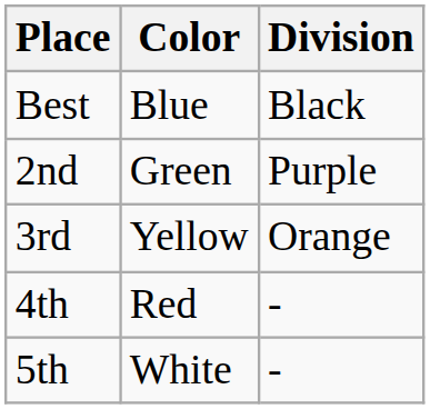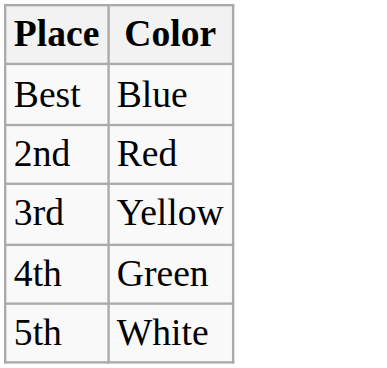 <table class="wikitable">
 <tr>
 <th>Place</th>
 <th>Color</th>
-<th>Division</th>
 </tr>
 <tr>
 <td>Best</td>
 <td>Blue</td>
-<td>Black</td>
 </tr>
 <tr>
 <td>2nd</td>
-<td>Green</td>
-<td>Purple</td>
+<td>Red</td>
 </tr>
 <tr>
 <td>3rd</td>
 <td>Yellow</td>
-<td>Orange</td>
 </tr>
 <tr>
 <td>4th</td>
-<td>Red</td>
-<td>-</td>
+<td>Green</td>
 </tr>
 <tr>
 <td>5th</td>
 <td>White</td>
-<td>-</td>
 </tr>
 </table>
